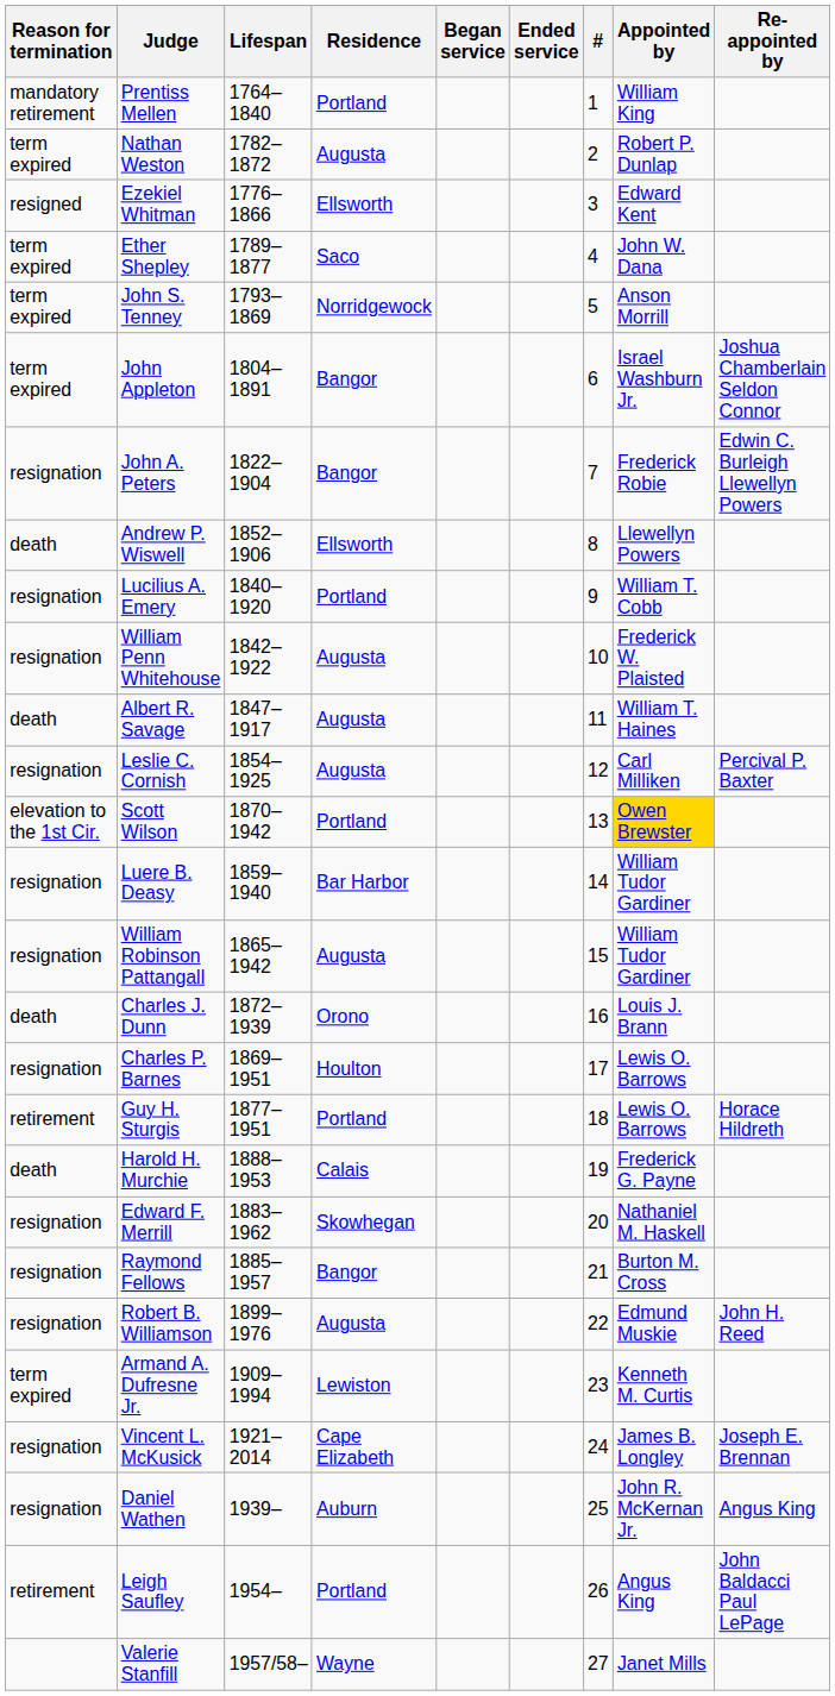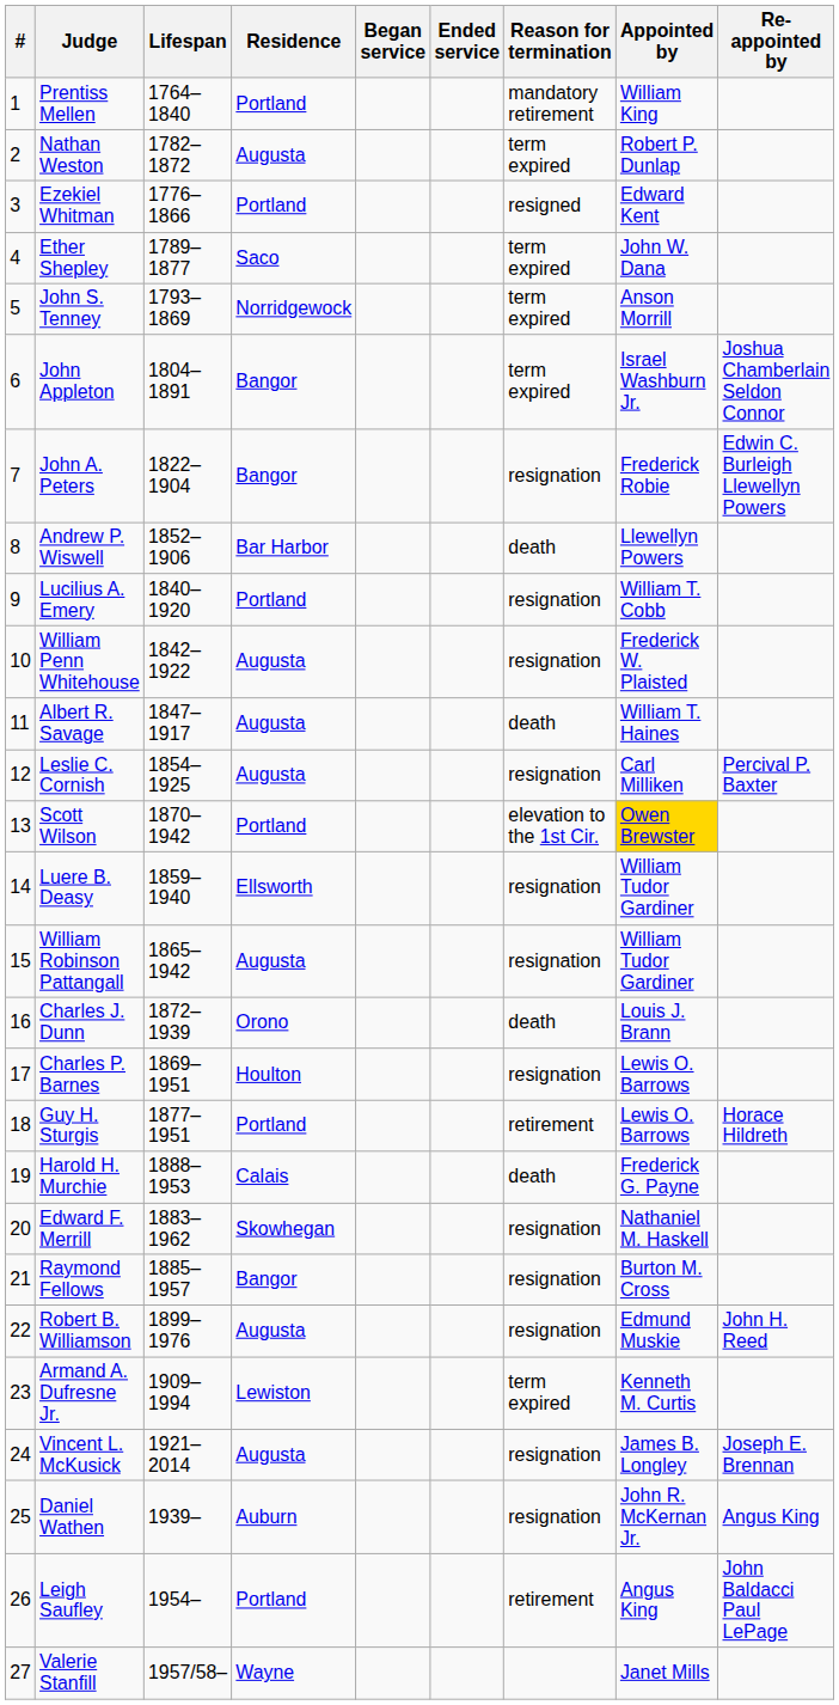 <table class="wikitable sortable">
 <tr>
-<th>Reason for<br>termination</th>
+<th>#</th>
 <th>Judge</th>
 <th>Lifespan</th>
 <th>Residence</th>
 <th>Began service</th>
 <th>Ended service</th>
-<th>#</th>
+<th>Reason for<br>termination</th>
 <th>Appointed by</th>
 <th>Re-appointed by</th>
 </tr>
 <tr>
-<td>mandatory retirement</td>
+<td>1</td>
 <td><a href='#'>Prentiss Mellen</a></td>
 <td>1764–1840</td>
 <td><a href='#'>Portland</a></td>
 <td></td>
 <td></td>
-<td>1</td>
+<td>mandatory retirement</td>
 <td><a href='#'>William King</a></td>
 <td></td>
 </tr>
 <tr>
-<td>term expired</td>
+<td>2</td>
 <td><a href='#'>Nathan Weston</a></td>
 <td>1782–1872</td>
 <td><a href='#'>Augusta</a></td>
 <td></td>
 <td></td>
-<td>2</td>
+<td>term expired</td>
 <td><a href='#'>Robert P. Dunlap</a></td>
 <td></td>
 </tr>
 <tr>
-<td>resigned</td>
+<td>3</td>
 <td><a href='#'>Ezekiel Whitman</a></td>
 <td>1776–1866</td>
-<td><a href='#'>Ellsworth</a></td>
+<td><a href='#'>Portland</a></td>
 <td></td>
 <td></td>
-<td>3</td>
+<td>resigned</td>
 <td><a href='#'>Edward Kent</a></td>
 <td></td>
 </tr>
 <tr>
-<td>term expired</td>
+<td>4</td>
 <td><a href='#'>Ether Shepley</a></td>
 <td>1789–1877</td>
 <td><a href='#'>Saco</a></td>
 <td></td>
 <td></td>
-<td>4</td>
+<td>term expired</td>
 <td><a href='#'>John W. Dana</a></td>
 <td></td>
 </tr>
 <tr>
-<td>term expired</td>
+<td>5</td>
 <td><a href='#'>John S. Tenney</a></td>
 <td>1793–1869</td>
 <td><a href='#'>Norridgewock</a></td>
 <td></td>
 <td></td>
-<td>5</td>
+<td>term expired</td>
 <td><a href='#'>Anson Morrill</a></td>
 <td></td>
 </tr>
 <tr>
-<td>term expired</td>
+<td>6</td>
 <td><a href='#'>John Appleton</a></td>
 <td>1804–1891</td>
 <td><a href='#'>Bangor</a></td>
 <td></td>
 <td></td>
-<td>6</td>
+<td>term expired</td>
 <td><a href='#'>Israel Washburn Jr.</a></td>
 <td><a href='#'>Joshua Chamberlain</a><br><a href='#'>Seldon Connor</a></td>
 </tr>
 <tr>
-<td>resignation</td>
+<td>7</td>
 <td><a href='#'>John A. Peters</a></td>
 <td>1822–1904</td>
 <td><a href='#'>Bangor</a></td>
 <td></td>
 <td></td>
-<td>7</td>
+<td>resignation</td>
 <td><a href='#'>Frederick Robie</a></td>
 <td><a href='#'>Edwin C. Burleigh</a><br><a href='#'>Llewellyn Powers</a></td>
 </tr>
 <tr>
-<td>death</td>
+<td>8</td>
 <td><a href='#'>Andrew P. Wiswell</a></td>
 <td>1852–1906</td>
-<td><a href='#'>Ellsworth</a></td>
+<td><a href='#'>Bar Harbor</a></td>
 <td></td>
 <td></td>
-<td>8</td>
+<td>death</td>
 <td><a href='#'>Llewellyn Powers</a></td>
 <td></td>
 </tr>
 <tr>
-<td>resignation</td>
+<td>9</td>
 <td><a href='#'>Lucilius A. Emery</a></td>
 <td>1840–1920</td>
 <td><a href='#'>Portland</a></td>
 <td></td>
 <td></td>
-<td>9</td>
+<td>resignation</td>
 <td><a href='#'>William T. Cobb</a></td>
 <td></td>
 </tr>
 <tr>
-<td>resignation</td>
+<td>10</td>
 <td><a href='#'>William Penn Whitehouse</a></td>
 <td>1842–1922</td>
 <td><a href='#'>Augusta</a></td>
 <td></td>
 <td></td>
-<td>10</td>
+<td>resignation</td>
 <td><a href='#'>Frederick W. Plaisted</a></td>
 <td></td>
 </tr>
 <tr>
-<td>death</td>
+<td>11</td>
 <td><a href='#'>Albert R. Savage</a></td>
 <td>1847–1917</td>
 <td><a href='#'>Augusta</a></td>
 <td></td>
 <td></td>
-<td>11</td>
+<td>death</td>
 <td><a href='#'>William T. Haines</a></td>
 <td></td>
 </tr>
 <tr>
-<td>resignation</td>
+<td>12</td>
 <td><a href='#'>Leslie C. Cornish</a></td>
 <td>1854–1925</td>
 <td><a href='#'>Augusta</a></td>
 <td></td>
 <td></td>
-<td>12</td>
+<td>resignation</td>
 <td><a href='#'>Carl Milliken</a></td>
 <td><a href='#'>Percival P. Baxter</a></td>
 </tr>
 <tr>
-<td>elevation to the <a href='#'>1st Cir.</a></td>
+<td>13</td>
 <td><a href='#'>Scott Wilson</a></td>
 <td>1870–1942</td>
 <td><a href='#'>Portland</a></td>
 <td></td>
 <td></td>
-<td>13</td>
+<td>elevation to the <a href='#'>1st Cir.</a></td>
 <td style="background: gold;"><a href='#'>Owen Brewster</a></td>
 <td></td>
 </tr>
 <tr>
-<td>resignation</td>
+<td>14</td>
 <td><a href='#'>Luere B. Deasy</a></td>
 <td>1859–1940</td>
-<td><a href='#'>Bar Harbor</a></td>
+<td><a href='#'>Ellsworth</a></td>
 <td></td>
 <td></td>
-<td>14</td>
+<td>resignation</td>
 <td><a href='#'>William Tudor Gardiner</a></td>
 <td></td>
 </tr>
 <tr>
-<td>resignation</td>
+<td>15</td>
 <td><a href='#'>William Robinson Pattangall</a></td>
 <td>1865–1942</td>
 <td><a href='#'>Augusta</a></td>
 <td></td>
 <td></td>
-<td>15</td>
+<td>resignation</td>
 <td><a href='#'>William Tudor Gardiner</a></td>
 <td></td>
 </tr>
 <tr>
-<td>death</td>
+<td>16</td>
 <td><a href='#'>Charles J. Dunn</a></td>
 <td>1872–1939</td>
 <td><a href='#'>Orono</a></td>
 <td></td>
 <td></td>
-<td>16</td>
+<td>death</td>
 <td><a href='#'>Louis J. Brann</a></td>
 <td></td>
 </tr>
 <tr>
-<td>resignation</td>
+<td>17</td>
 <td><a href='#'>Charles P. Barnes</a></td>
 <td>1869–1951</td>
 <td><a href='#'>Houlton</a></td>
 <td></td>
 <td></td>
-<td>17</td>
+<td>resignation</td>
 <td><a href='#'>Lewis O. Barrows</a></td>
 <td></td>
 </tr>
 <tr>
-<td>retirement</td>
+<td>18</td>
 <td><a href='#'>Guy H. Sturgis</a></td>
 <td>1877–1951</td>
 <td><a href='#'>Portland</a></td>
 <td></td>
 <td></td>
-<td>18</td>
+<td>retirement</td>
 <td><a href='#'>Lewis O. Barrows</a></td>
 <td><a href='#'>Horace Hildreth</a></td>
 </tr>
 <tr>
-<td>death</td>
+<td>19</td>
 <td><a href='#'>Harold H. Murchie</a></td>
 <td>1888–1953</td>
 <td><a href='#'>Calais</a></td>
 <td></td>
 <td></td>
-<td>19</td>
+<td>death</td>
 <td><a href='#'>Frederick G. Payne</a></td>
 <td></td>
 </tr>
 <tr>
-<td>resignation</td>
+<td>20</td>
 <td><a href='#'>Edward F. Merrill</a></td>
 <td>1883–1962</td>
 <td><a href='#'>Skowhegan</a></td>
 <td></td>
 <td></td>
-<td>20</td>
+<td>resignation</td>
 <td><a href='#'>Nathaniel M. Haskell</a></td>
 <td></td>
 </tr>
 <tr>
-<td>resignation</td>
+<td>21</td>
 <td><a href='#'>Raymond Fellows</a></td>
 <td>1885–1957</td>
 <td><a href='#'>Bangor</a></td>
 <td></td>
 <td></td>
-<td>21</td>
+<td>resignation</td>
 <td><a href='#'>Burton M. Cross</a></td>
 <td></td>
 </tr>
 <tr>
-<td>resignation</td>
+<td>22</td>
 <td><a href='#'>Robert B. Williamson</a></td>
 <td>1899–1976</td>
 <td><a href='#'>Augusta</a></td>
 <td></td>
 <td></td>
-<td>22</td>
+<td>resignation</td>
 <td><a href='#'>Edmund Muskie</a></td>
 <td><a href='#'>John H. Reed</a></td>
 </tr>
 <tr>
-<td>term expired</td>
+<td>23</td>
 <td><a href='#'>Armand A. Dufresne Jr.</a></td>
 <td>1909–1994</td>
 <td><a href='#'>Lewiston</a></td>
 <td></td>
 <td></td>
-<td>23</td>
+<td>term expired</td>
 <td><a href='#'>Kenneth M. Curtis</a></td>
 <td></td>
 </tr>
 <tr>
-<td>resignation</td>
+<td>24</td>
 <td><a href='#'>Vincent L. McKusick</a></td>
 <td>1921–2014</td>
-<td><a href='#'>Cape Elizabeth</a></td>
+<td><a href='#'>Augusta</a></td>
 <td></td>
 <td></td>
-<td>24</td>
+<td>resignation</td>
 <td><a href='#'>James B. Longley</a></td>
 <td><a href='#'>Joseph E. Brennan</a></td>
 </tr>
 <tr>
-<td>resignation</td>
+<td>25</td>
 <td><a href='#'>Daniel Wathen</a></td>
 <td>1939–</td>
 <td><a href='#'>Auburn</a></td>
 <td></td>
 <td></td>
-<td>25</td>
+<td>resignation</td>
 <td><a href='#'>John R. McKernan Jr.</a></td>
 <td><a href='#'>Angus King</a></td>
 </tr>
 <tr>
-<td>retirement</td>
+<td>26</td>
 <td><a href='#'>Leigh Saufley</a></td>
 <td>1954–</td>
 <td><a href='#'>Portland</a></td>
 <td></td>
 <td></td>
-<td>26</td>
+<td>retirement</td>
 <td><a href='#'>Angus King</a></td>
 <td><a href='#'>John Baldacci</a><br><a href='#'>Paul LePage</a></td>
 </tr>
 <tr>
-<td align="center"></td>
+<td>27</td>
 <td><a href='#'>Valerie Stanfill</a></td>
 <td>1957/58–</td>
 <td><a href='#'>Wayne</a></td>
 <td></td>
 <td align="center"></td>
-<td>27</td>
+<td align="center"></td>
 <td><a href='#'>Janet Mills</a></td>
 <td align="center"></td>
 </tr>
 </table>
